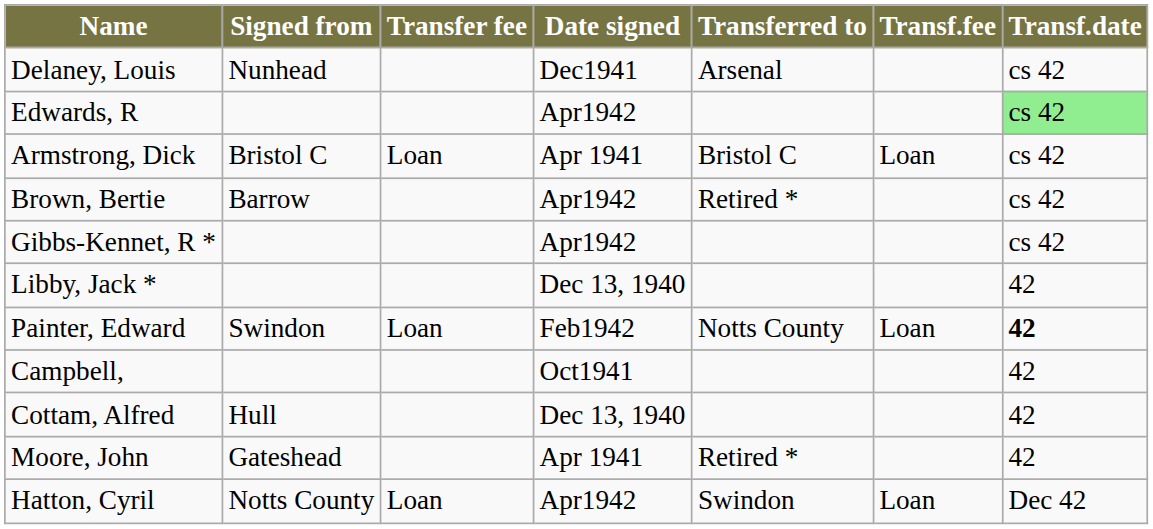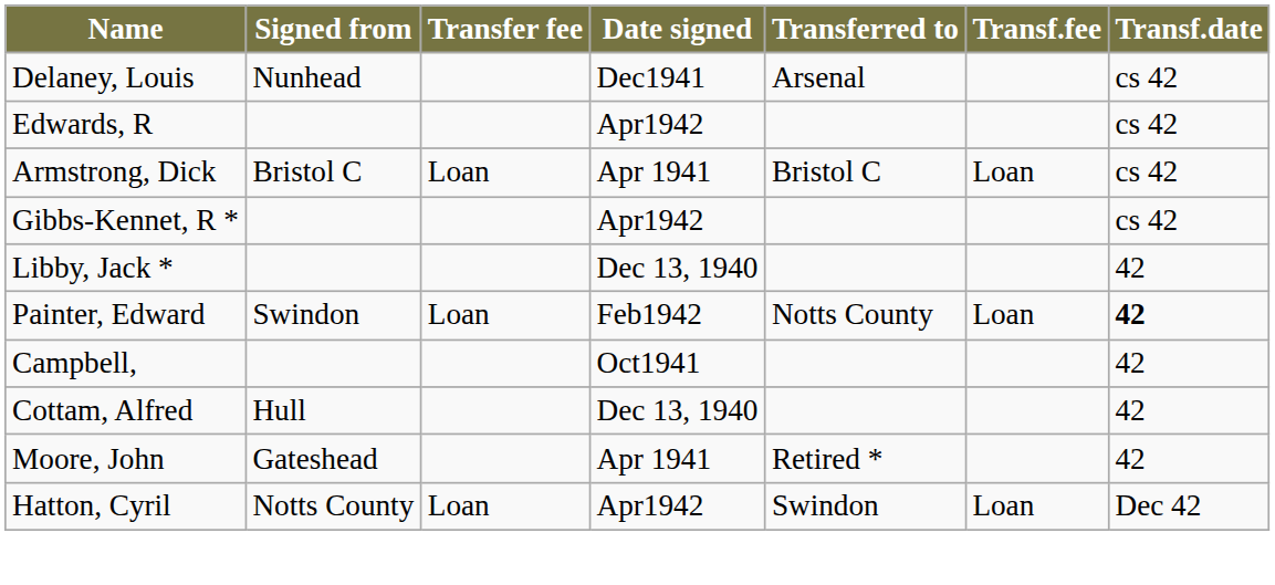 <table class="wikitable">
 <tr>
 <th style="background:#767442; color:#FFFFFF; text-align:center;">Name</th>
 <th style="background:#767442; color:#FFFFFF; text-align:center;">Signed from</th>
 <th style="background:#767442; color:#FFFFFF; text-align:center;">Transfer fee</th>
 <th style="background:#767442; color:#FFFFFF; text-align:center;">Date signed</th>
 <th style="background:#767442; color:#FFFFFF; text-align:center;">Transferred to</th>
 <th style="background:#767442; color:#FFFFFF; text-align:center;">Transf.fee</th>
 <th style="background:#767442; color:#FFFFFF; text-align:center;">Transf.date</th>
 </tr>
 <tr>
 <td>Delaney, Louis</td>
 <td>Nunhead</td>
 <td></td>
 <td>Dec1941</td>
 <td>Arsenal</td>
 <td></td>
 <td>cs 42</td>
 </tr>
 <tr>
 <td>Edwards, R</td>
 <td></td>
 <td></td>
 <td>Apr1942</td>
 <td></td>
 <td></td>
-<td style="background: lightgreen;">cs 42</td>
+<td>cs 42</td>
 </tr>
 <tr>
 <td>Armstrong, Dick</td>
 <td>Bristol C</td>
 <td>Loan</td>
 <td>Apr 1941</td>
 <td>Bristol C</td>
 <td>Loan</td>
-<td>cs 42</td>
-</tr>
-<tr>
-<td>Brown, Bertie</td>
-<td>Barrow</td>
-<td></td>
-<td>Apr1942</td>
-<td>Retired *</td>
-<td></td>
 <td>cs 42</td>
 </tr>
 <tr>
 <td>Gibbs-Kennet, R *</td>
 <td></td>
 <td></td>
 <td>Apr1942</td>
 <td></td>
 <td></td>
 <td>cs 42</td>
 </tr>
 <tr>
 <td>Libby, Jack *</td>
 <td></td>
 <td></td>
 <td>Dec 13, 1940</td>
 <td></td>
 <td></td>
 <td>42</td>
 </tr>
 <tr>
 <td>Painter, Edward</td>
 <td>Swindon</td>
 <td>Loan</td>
 <td>Feb1942</td>
 <td>Notts County</td>
 <td>Loan</td>
 <td><strong>42</strong></td>
 </tr>
 <tr>
 <td>Campbell,</td>
 <td></td>
 <td></td>
 <td>Oct1941</td>
 <td></td>
 <td></td>
 <td>42</td>
 </tr>
 <tr>
 <td>Cottam, Alfred</td>
 <td>Hull</td>
 <td></td>
 <td>Dec 13, 1940</td>
 <td></td>
 <td></td>
 <td>42</td>
 </tr>
 <tr>
 <td>Moore, John</td>
 <td>Gateshead</td>
 <td></td>
 <td>Apr 1941</td>
 <td>Retired *</td>
 <td></td>
 <td>42</td>
 </tr>
 <tr>
 <td>Hatton, Cyril</td>
 <td>Notts County</td>
 <td>Loan</td>
 <td>Apr1942</td>
 <td>Swindon</td>
 <td>Loan</td>
 <td>Dec 42</td>
 </tr>
 </table>
